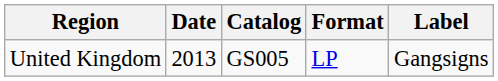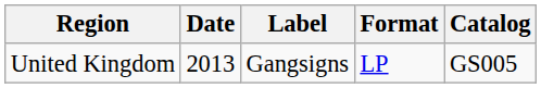 <table class="wikitable">
 <tr>
 <th>Region</th>
 <th>Date</th>
+<th>Label</th>
+<th>Format</th>
 <th>Catalog</th>
-<th>Format</th>
-<th>Label</th>
 </tr>
 <tr>
 <td>United Kingdom</td>
 <td>2013</td>
+<td>Gangsigns</td>
+<td><a href='#'>LP</a></td>
 <td>GS005</td>
-<td><a href='#'>LP</a></td>
-<td>Gangsigns</td>
 </tr>
 </table>
